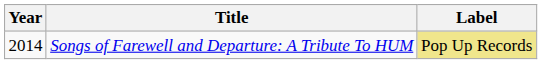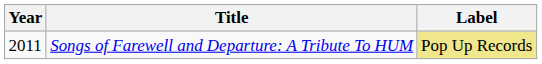 <table class="wikitable">
 <tr>
 <th>Year</th>
 <th>Title</th>
 <th>Label</th>
 </tr>
 <tr>
-<td>2014</td>
+<td>2011</td>
 <td><em><a href='#'>Songs of Farewell and Departure: A Tribute To HUM</a></em></td>
 <td style="background: khaki;">Pop Up Records</td>
 </tr>
 </table>
